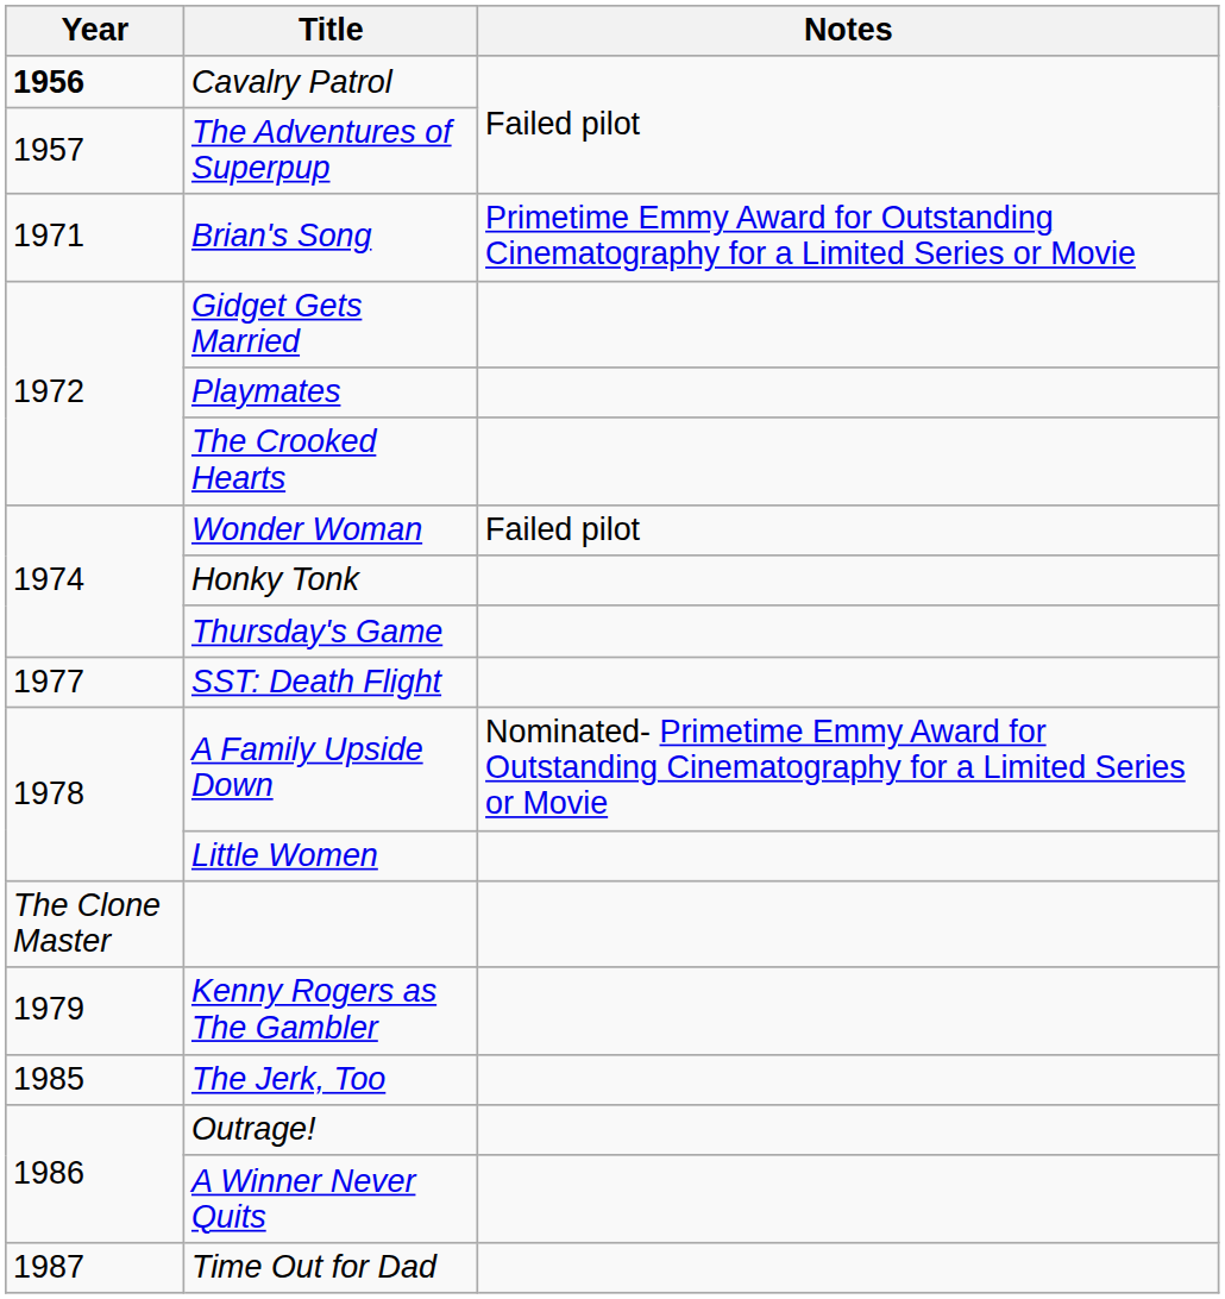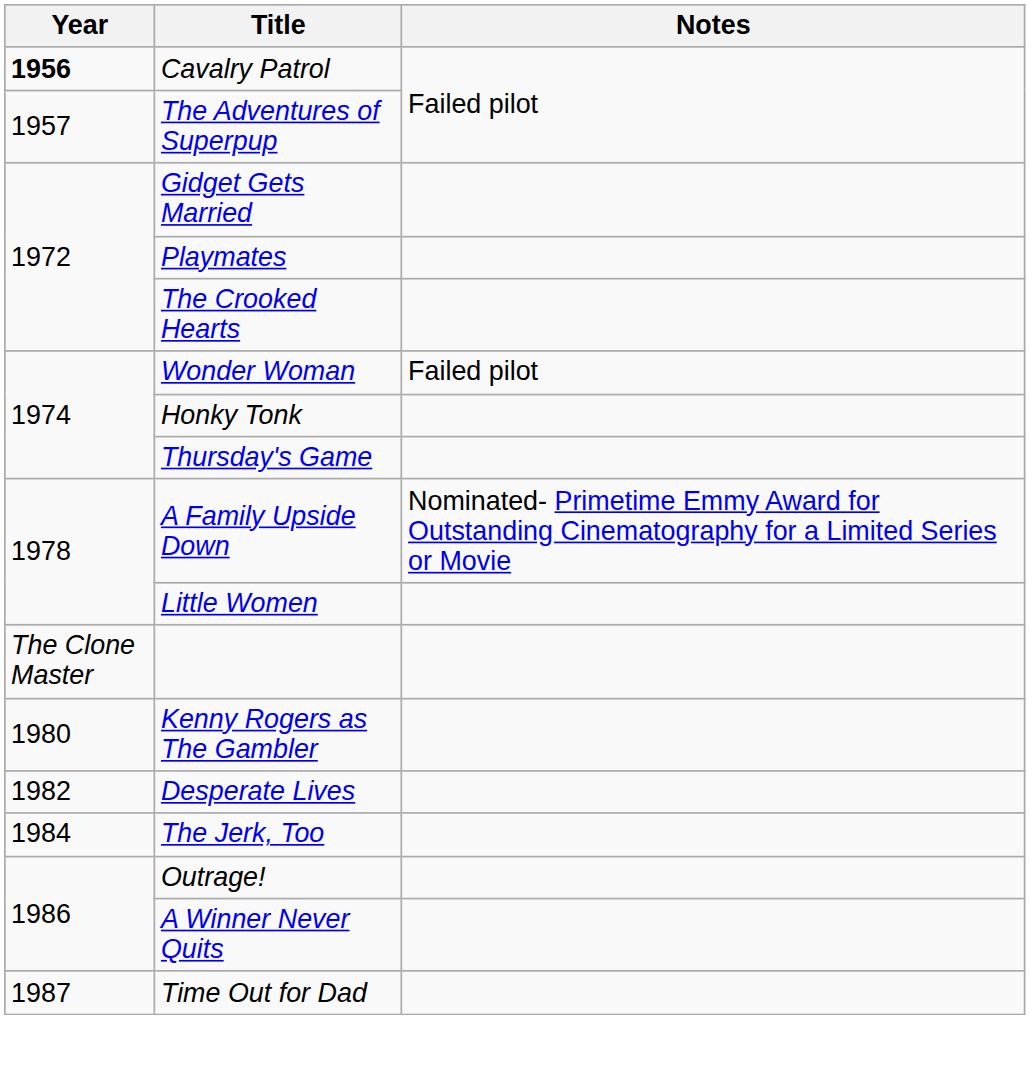 <table class="wikitable">
 <tr>
 <th>Year</th>
 <th>Title</th>
 <th>Notes</th>
 </tr>
 <tr>
 <td><strong>1956</strong></td>
 <td><em>Cavalry Patrol</em></td>
 <td rowspan="2">Failed pilot</td>
 </tr>
 <tr>
 <td>1957</td>
 <td><em><a href='#'>The Adventures of Superpup</a></em></td>
-</tr>
-<tr>
-<td>1971</td>
-<td><em><a href='#'>Brian's Song</a></em></td>
-<td><a href='#'>Primetime Emmy Award for Outstanding Cinematography for a Limited Series or Movie</a></td>
 </tr>
 <tr>
 <td rowspan="3">1972</td>
 <td><em><a href='#'>Gidget Gets Married</a></em></td>
 <td></td>
 </tr>
 <tr>
 <td><a href='#'><em>Playmates</em></a></td>
 <td></td>
 </tr>
 <tr>
 <td><em><a href='#'>The Crooked Hearts</a></em></td>
 <td></td>
 </tr>
 <tr>
 <td rowspan="3">1974</td>
 <td><a href='#'><em>Wonder Woman</em></a></td>
 <td>Failed pilot</td>
 </tr>
 <tr>
 <td><em>Honky Tonk</em></td>
 <td></td>
 </tr>
 <tr>
 <td><em><a href='#'>Thursday's Game</a></em></td>
 <td></td>
 </tr>
 <tr>
-<td>1977</td>
-<td><em><a href='#'>SST: Death Flight</a></em></td>
-<td></td>
-</tr>
-<tr>
 <td rowspan="2">1978</td>
 <td><em><a href='#'>A Family Upside Down</a></em></td>
 <td>Nominated- <a href='#'>Primetime Emmy Award for Outstanding Cinematography for a Limited Series or Movie</a></td>
 </tr>
 <tr>
 <td><em><a href='#'>Little Women</a></em></td>
 <td></td>
 </tr>
 <tr>
 <td><em>The Clone Master</em></td>
 <td></td>
 </tr>
 <tr>
-<td>1979</td>
+<td>1980</td>
 <td><em><a href='#'>Kenny Rogers as The Gambler</a></em></td>
 <td></td>
 </tr>
 <tr>
-<td>1985</td>
+<td>1982</td>
+<td><em><a href='#'>Desperate Lives</a></em></td>
+<td></td>
+</tr>
+<tr>
+<td>1984</td>
 <td><em><a href='#'>The Jerk, Too</a></em></td>
 <td></td>
 </tr>
 <tr>
 <td rowspan="2">1986</td>
 <td><em>Outrage!</em></td>
 <td></td>
 </tr>
 <tr>
 <td><em><a href='#'>A Winner Never Quits</a></em></td>
 <td></td>
 </tr>
 <tr>
 <td>1987</td>
 <td><em>Time Out for Dad</em></td>
 <td></td>
 </tr>
 </table>
